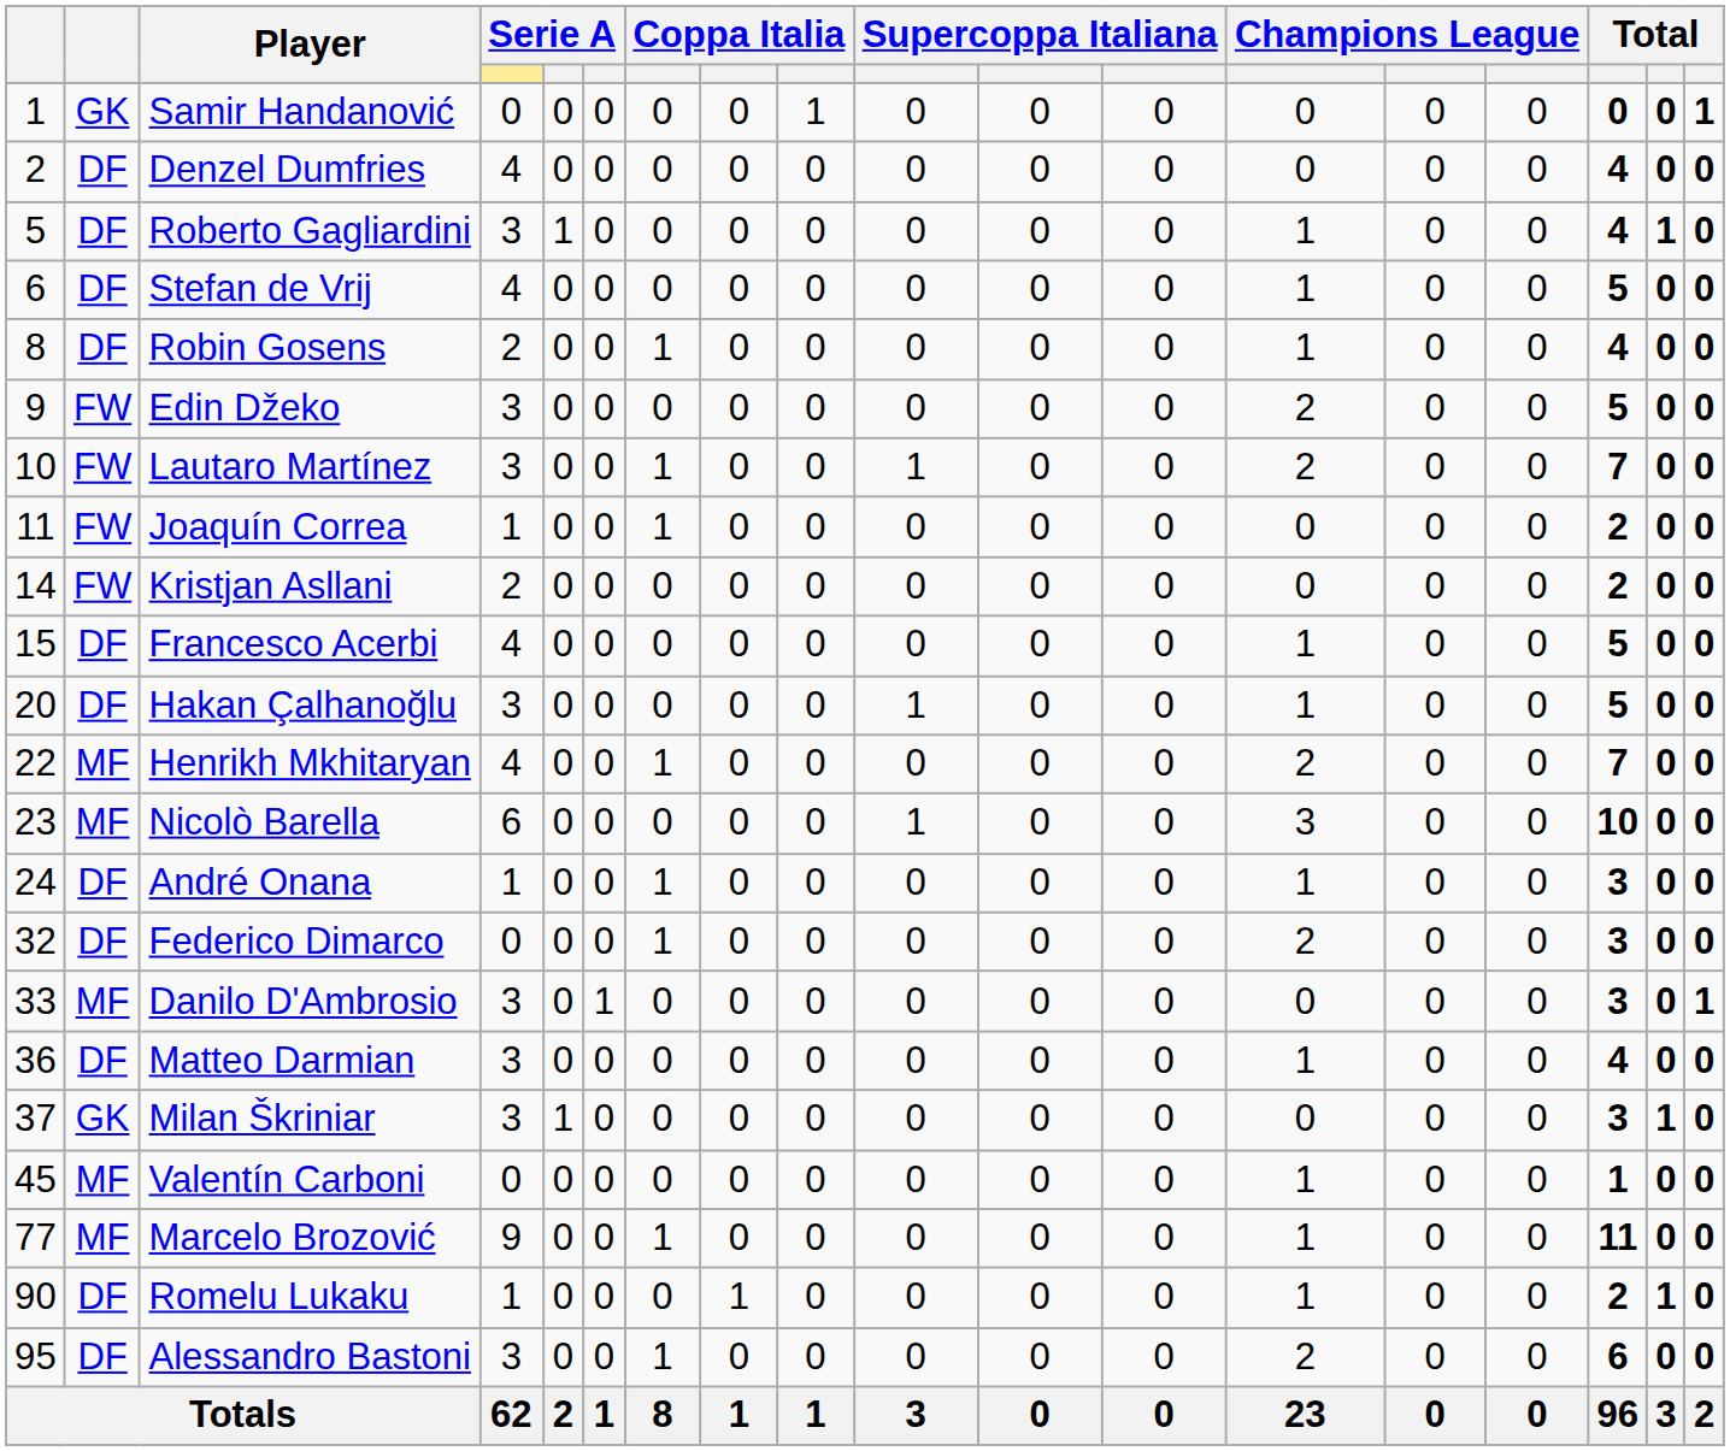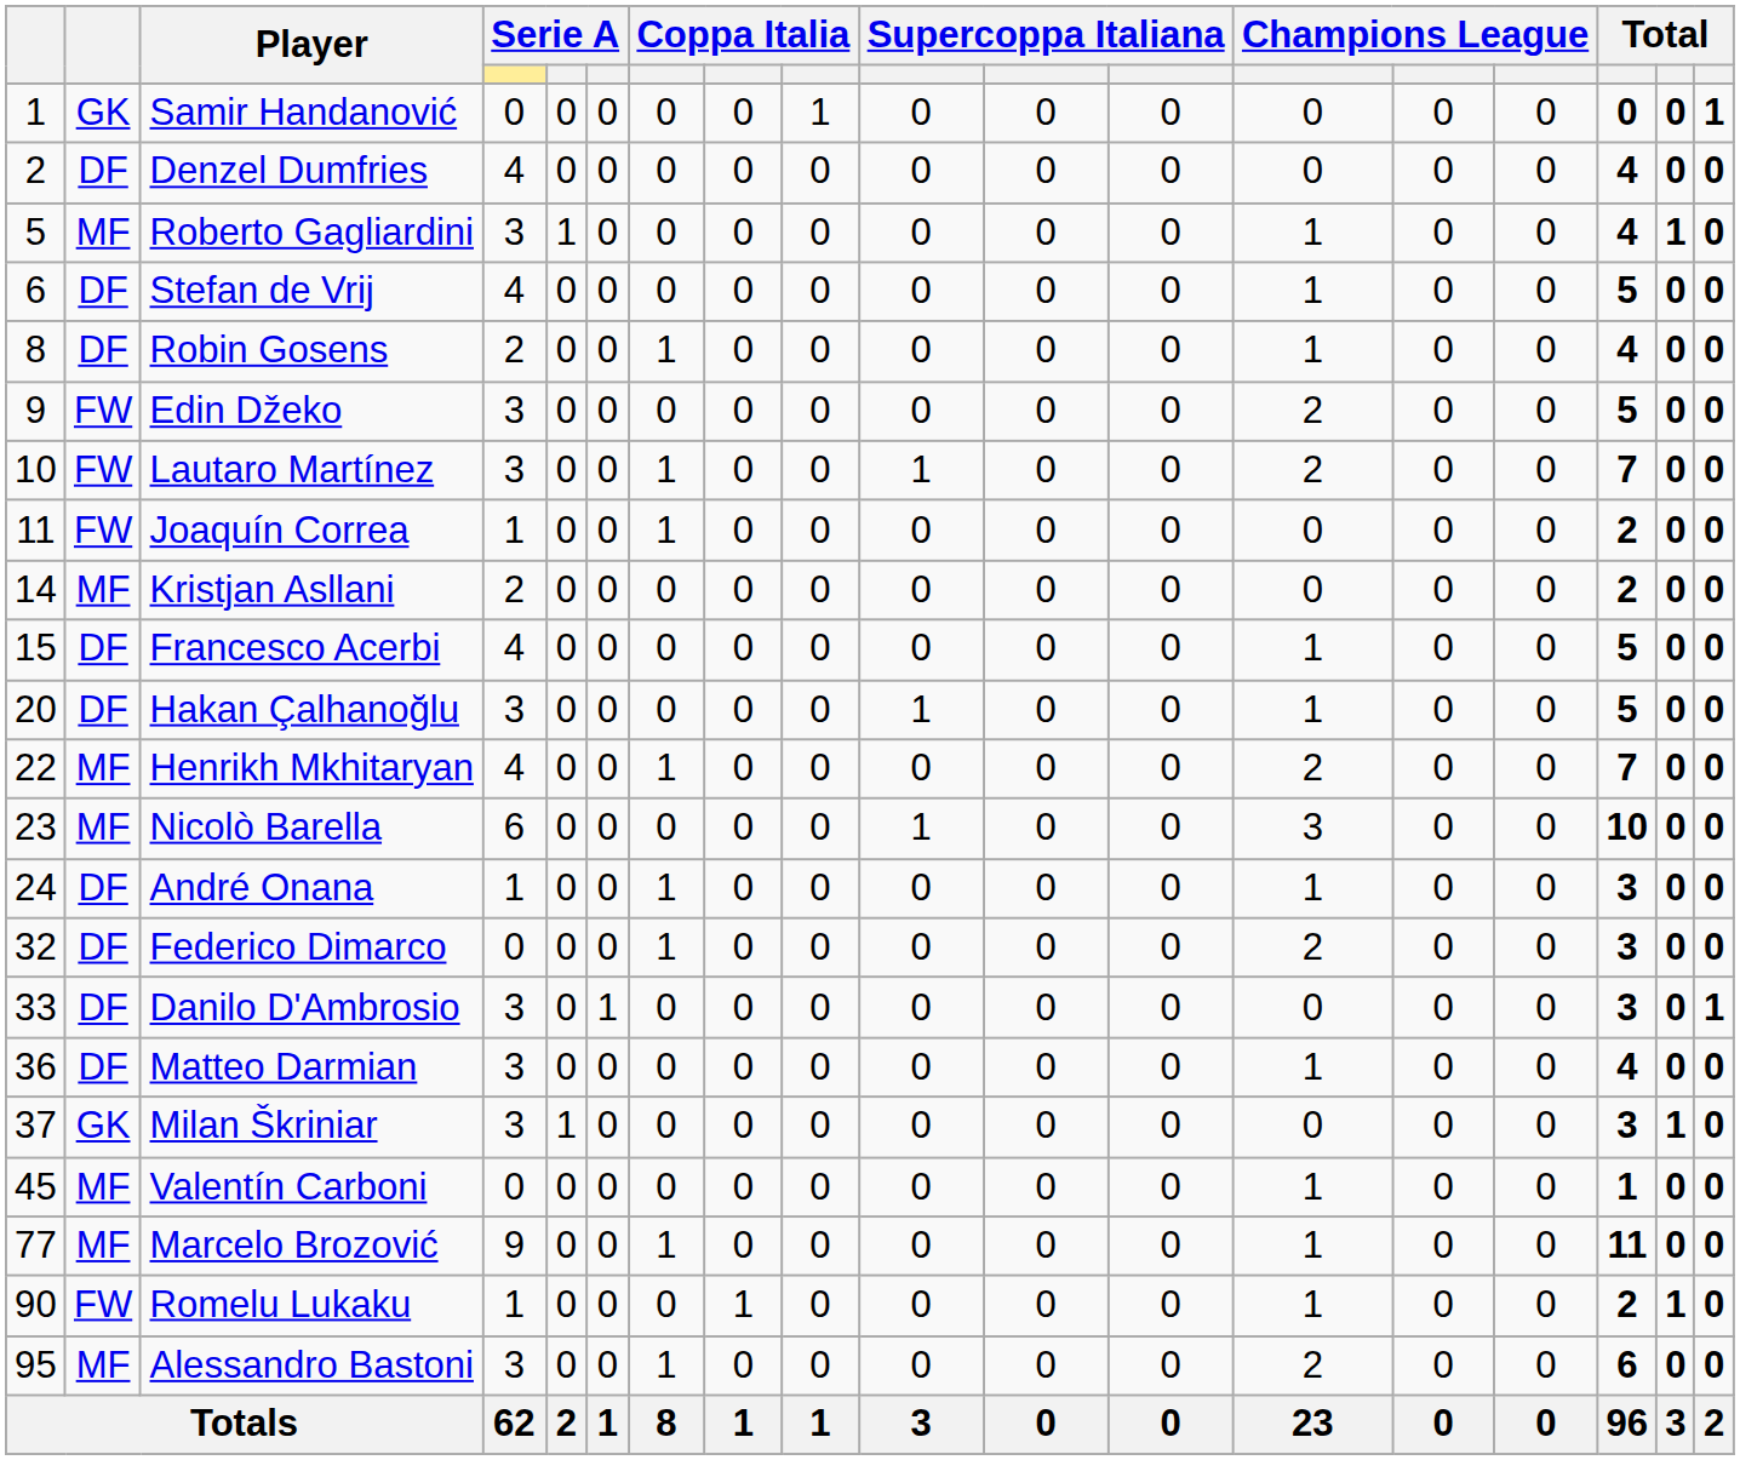 <table class="wikitable" style="text-align:center;">
 <tr>
 <th rowspan="2" !width=15></th>
 <th rowspan="2" !width=15></th>
 <th rowspan="2" !width=160>Player</th>
 <th colspan="3"><a href='#'>Serie A</a></th>
 <th colspan="3"><a href='#'>Coppa Italia</a></th>
 <th colspan="3"><a href='#'>Supercoppa Italiana</a></th>
 <th colspan="3"><a href='#'>Champions League</a></th>
 <th colspan="3">Total</th>
 </tr>
 <tr>
 <th style="width=34; background:#fe9;"></th>
 <th !style="width=34; background:#fe9;"></th>
 <th !style="width=34; background:#ff8888;"></th>
 <th !style="width=34; background:#fe9;"></th>
 <th !style="width=34; background:#fe9;"></th>
 <th !style="width=34; background:#ff8888;"></th>
 <th !style="width=34; background:#fe9;"></th>
 <th !style="width=34; background:#fe9;"></th>
 <th !style="width=34; background:#ff8888;"></th>
 <th !style="width=34; background:#fe9;"></th>
 <th !style="width=34; background:#fe9;"></th>
 <th !style="width=34; background:#ff8888;"></th>
 <th !style="width=34; background:#fe9;"></th>
 <th !style="width=34; background:#fe9;"></th>
 <th !style="width=34; background:#ff8888;"></th>
 </tr>
 <tr>
 <td>1</td>
 <td><a href='#'>GK</a></td>
 <td align=left> <a href='#'>Samir Handanović</a></td>
 <td>0</td>
 <td>0</td>
 <td>0</td>
 <td>0</td>
 <td>0</td>
 <td>1</td>
 <td>0</td>
 <td>0</td>
 <td>0</td>
 <td>0</td>
 <td>0</td>
 <td>0</td>
 <td><strong>0</strong></td>
 <td><strong>0</strong></td>
 <td><strong>1</strong></td>
 </tr>
 <tr>
 <td>2</td>
 <td><a href='#'>DF</a></td>
 <td align=left> <a href='#'>Denzel Dumfries</a></td>
 <td>4</td>
 <td>0</td>
 <td>0</td>
 <td>0</td>
 <td>0</td>
 <td>0</td>
 <td>0</td>
 <td>0</td>
 <td>0</td>
 <td>0</td>
 <td>0</td>
 <td>0</td>
 <td><strong>4</strong></td>
 <td><strong>0</strong></td>
 <td><strong>0</strong></td>
 </tr>
 <tr>
 <td>5</td>
-<td><a href='#'>DF</a></td>
+<td><a href='#'>MF</a></td>
 <td align=left> <a href='#'>Roberto Gagliardini</a></td>
 <td>3</td>
 <td>1</td>
 <td>0</td>
 <td>0</td>
 <td>0</td>
 <td>0</td>
 <td>0</td>
 <td>0</td>
 <td>0</td>
 <td>1</td>
 <td>0</td>
 <td>0</td>
 <td><strong>4</strong></td>
 <td><strong>1</strong></td>
 <td><strong>0</strong></td>
 </tr>
 <tr>
 <td>6</td>
 <td><a href='#'>DF</a></td>
 <td align=left> <a href='#'>Stefan de Vrij</a></td>
 <td>4</td>
 <td>0</td>
 <td>0</td>
 <td>0</td>
 <td>0</td>
 <td>0</td>
 <td>0</td>
 <td>0</td>
 <td>0</td>
 <td>1</td>
 <td>0</td>
 <td>0</td>
 <td><strong>5</strong></td>
 <td><strong>0</strong></td>
 <td><strong>0</strong></td>
 </tr>
 <tr>
 <td>8</td>
 <td><a href='#'>DF</a></td>
 <td align=left> <a href='#'>Robin Gosens</a></td>
 <td>2</td>
 <td>0</td>
 <td>0</td>
 <td>1</td>
 <td>0</td>
 <td>0</td>
 <td>0</td>
 <td>0</td>
 <td>0</td>
 <td>1</td>
 <td>0</td>
 <td>0</td>
 <td><strong>4</strong></td>
 <td><strong>0</strong></td>
 <td><strong>0</strong></td>
 </tr>
 <tr>
 <td>9</td>
 <td><a href='#'>FW</a></td>
 <td align=left> <a href='#'>Edin Džeko</a></td>
 <td>3</td>
 <td>0</td>
 <td>0</td>
 <td>0</td>
 <td>0</td>
 <td>0</td>
 <td>0</td>
 <td>0</td>
 <td>0</td>
 <td>2</td>
 <td>0</td>
 <td>0</td>
 <td><strong>5</strong></td>
 <td><strong>0</strong></td>
 <td><strong>0</strong></td>
 </tr>
 <tr>
 <td>10</td>
 <td><a href='#'>FW</a></td>
 <td align=left> <a href='#'>Lautaro Martínez</a></td>
 <td>3</td>
 <td>0</td>
 <td>0</td>
 <td>1</td>
 <td>0</td>
 <td>0</td>
 <td>1</td>
 <td>0</td>
 <td>0</td>
 <td>2</td>
 <td>0</td>
 <td>0</td>
 <td><strong>7</strong></td>
 <td><strong>0</strong></td>
 <td><strong>0</strong></td>
 </tr>
 <tr>
 <td>11</td>
 <td><a href='#'>FW</a></td>
 <td align=left> <a href='#'>Joaquín Correa</a></td>
 <td>1</td>
 <td>0</td>
 <td>0</td>
 <td>1</td>
 <td>0</td>
 <td>0</td>
 <td>0</td>
 <td>0</td>
 <td>0</td>
 <td>0</td>
 <td>0</td>
 <td>0</td>
 <td><strong>2</strong></td>
 <td><strong>0</strong></td>
 <td><strong>0</strong></td>
 </tr>
 <tr>
 <td>14</td>
-<td><a href='#'>FW</a></td>
+<td><a href='#'>MF</a></td>
 <td align=left> <a href='#'>Kristjan Asllani</a></td>
 <td>2</td>
 <td>0</td>
 <td>0</td>
 <td>0</td>
 <td>0</td>
 <td>0</td>
 <td>0</td>
 <td>0</td>
 <td>0</td>
 <td>0</td>
 <td>0</td>
 <td>0</td>
 <td><strong>2</strong></td>
 <td><strong>0</strong></td>
 <td><strong>0</strong></td>
 </tr>
 <tr>
 <td>15</td>
 <td><a href='#'>DF</a></td>
 <td align=left> <a href='#'>Francesco Acerbi</a></td>
 <td>4</td>
 <td>0</td>
 <td>0</td>
 <td>0</td>
 <td>0</td>
 <td>0</td>
 <td>0</td>
 <td>0</td>
 <td>0</td>
 <td>1</td>
 <td>0</td>
 <td>0</td>
 <td><strong>5</strong></td>
 <td><strong>0</strong></td>
 <td><strong>0</strong></td>
 </tr>
 <tr>
 <td>20</td>
 <td><a href='#'>DF</a></td>
 <td align=left> <a href='#'>Hakan Çalhanoğlu</a></td>
 <td>3</td>
 <td>0</td>
 <td>0</td>
 <td>0</td>
 <td>0</td>
 <td>0</td>
 <td>1</td>
 <td>0</td>
 <td>0</td>
 <td>1</td>
 <td>0</td>
 <td>0</td>
 <td><strong>5</strong></td>
 <td><strong>0</strong></td>
 <td><strong>0</strong></td>
 </tr>
 <tr>
 <td>22</td>
 <td><a href='#'>MF</a></td>
 <td align=left> <a href='#'>Henrikh Mkhitaryan</a></td>
 <td>4</td>
 <td>0</td>
 <td>0</td>
 <td>1</td>
 <td>0</td>
 <td>0</td>
 <td>0</td>
 <td>0</td>
 <td>0</td>
 <td>2</td>
 <td>0</td>
 <td>0</td>
 <td><strong>7</strong></td>
 <td><strong>0</strong></td>
 <td><strong>0</strong></td>
 </tr>
 <tr>
 <td>23</td>
 <td><a href='#'>MF</a></td>
 <td align=left> <a href='#'>Nicolò Barella</a></td>
 <td>6</td>
 <td>0</td>
 <td>0</td>
 <td>0</td>
 <td>0</td>
 <td>0</td>
 <td>1</td>
 <td>0</td>
 <td>0</td>
 <td>3</td>
 <td>0</td>
 <td>0</td>
 <td><strong>10</strong></td>
 <td><strong>0</strong></td>
 <td><strong>0</strong></td>
 </tr>
 <tr>
 <td>24</td>
 <td><a href='#'>DF</a></td>
 <td align=left> <a href='#'>André Onana</a></td>
 <td>1</td>
 <td>0</td>
 <td>0</td>
 <td>1</td>
 <td>0</td>
 <td>0</td>
 <td>0</td>
 <td>0</td>
 <td>0</td>
 <td>1</td>
 <td>0</td>
 <td>0</td>
 <td><strong>3</strong></td>
 <td><strong>0</strong></td>
 <td><strong>0</strong></td>
 </tr>
 <tr>
 <td>32</td>
 <td><a href='#'>DF</a></td>
 <td align=left> <a href='#'>Federico Dimarco</a></td>
 <td>0</td>
 <td>0</td>
 <td>0</td>
 <td>1</td>
 <td>0</td>
 <td>0</td>
 <td>0</td>
 <td>0</td>
 <td>0</td>
 <td>2</td>
 <td>0</td>
 <td>0</td>
 <td><strong>3</strong></td>
 <td><strong>0</strong></td>
 <td><strong>0</strong></td>
 </tr>
 <tr>
 <td>33</td>
-<td><a href='#'>MF</a></td>
+<td><a href='#'>DF</a></td>
 <td align=left> <a href='#'>Danilo D'Ambrosio</a></td>
 <td>3</td>
 <td>0</td>
 <td>1</td>
 <td>0</td>
 <td>0</td>
 <td>0</td>
 <td>0</td>
 <td>0</td>
 <td>0</td>
 <td>0</td>
 <td>0</td>
 <td>0</td>
 <td><strong>3</strong></td>
 <td><strong>0</strong></td>
 <td><strong>1</strong></td>
 </tr>
 <tr>
 <td>36</td>
 <td><a href='#'>DF</a></td>
 <td align=left> <a href='#'>Matteo Darmian</a></td>
 <td>3</td>
 <td>0</td>
 <td>0</td>
 <td>0</td>
 <td>0</td>
 <td>0</td>
 <td>0</td>
 <td>0</td>
 <td>0</td>
 <td>1</td>
 <td>0</td>
 <td>0</td>
 <td><strong>4</strong></td>
 <td><strong>0</strong></td>
 <td><strong>0</strong></td>
 </tr>
 <tr>
 <td>37</td>
 <td><a href='#'>GK</a></td>
 <td align=left> <a href='#'>Milan Škriniar</a></td>
 <td>3</td>
 <td>1</td>
 <td>0</td>
 <td>0</td>
 <td>0</td>
 <td>0</td>
 <td>0</td>
 <td>0</td>
 <td>0</td>
 <td>0</td>
 <td>0</td>
 <td>0</td>
 <td><strong>3</strong></td>
 <td><strong>1</strong></td>
 <td><strong>0</strong></td>
 </tr>
 <tr>
 <td>45</td>
 <td><a href='#'>MF</a></td>
 <td align=left> <a href='#'>Valentín Carboni</a></td>
 <td>0</td>
 <td>0</td>
 <td>0</td>
 <td>0</td>
 <td>0</td>
 <td>0</td>
 <td>0</td>
 <td>0</td>
 <td>0</td>
 <td>1</td>
 <td>0</td>
 <td>0</td>
 <td><strong>1</strong></td>
 <td><strong>0</strong></td>
 <td><strong>0</strong></td>
 </tr>
 <tr>
 <td>77</td>
 <td><a href='#'>MF</a></td>
 <td align=left> <a href='#'>Marcelo Brozović</a></td>
 <td>9</td>
 <td>0</td>
 <td>0</td>
 <td>1</td>
 <td>0</td>
 <td>0</td>
 <td>0</td>
 <td>0</td>
 <td>0</td>
 <td>1</td>
 <td>0</td>
 <td>0</td>
 <td><strong>11</strong></td>
 <td><strong>0</strong></td>
 <td><strong>0</strong></td>
 </tr>
 <tr>
 <td>90</td>
-<td><a href='#'>DF</a></td>
+<td><a href='#'>FW</a></td>
 <td align=left> <a href='#'>Romelu Lukaku</a></td>
 <td>1</td>
 <td>0</td>
 <td>0</td>
 <td>0</td>
 <td>1</td>
 <td>0</td>
 <td>0</td>
 <td>0</td>
 <td>0</td>
 <td>1</td>
 <td>0</td>
 <td>0</td>
 <td><strong>2</strong></td>
 <td><strong>1</strong></td>
 <td><strong>0</strong></td>
 </tr>
 <tr>
 <td>95</td>
-<td><a href='#'>DF</a></td>
+<td><a href='#'>MF</a></td>
 <td align=left> <a href='#'>Alessandro Bastoni</a></td>
 <td>3</td>
 <td>0</td>
 <td>0</td>
 <td>1</td>
 <td>0</td>
 <td>0</td>
 <td>0</td>
 <td>0</td>
 <td>0</td>
 <td>2</td>
 <td>0</td>
 <td>0</td>
 <td><strong>6</strong></td>
 <td><strong>0</strong></td>
 <td><strong>0</strong></td>
 </tr>
 <tr>
 <th colspan=3>Totals</th>
 <th>62</th>
 <th>2</th>
 <th>1</th>
 <th>8</th>
 <th>1</th>
 <th>1</th>
 <th>3</th>
 <th>0</th>
 <th>0</th>
 <th>23</th>
 <th>0</th>
 <th>0</th>
 <th>96</th>
 <th>3</th>
 <th>2</th>
 </tr>
 </table>
